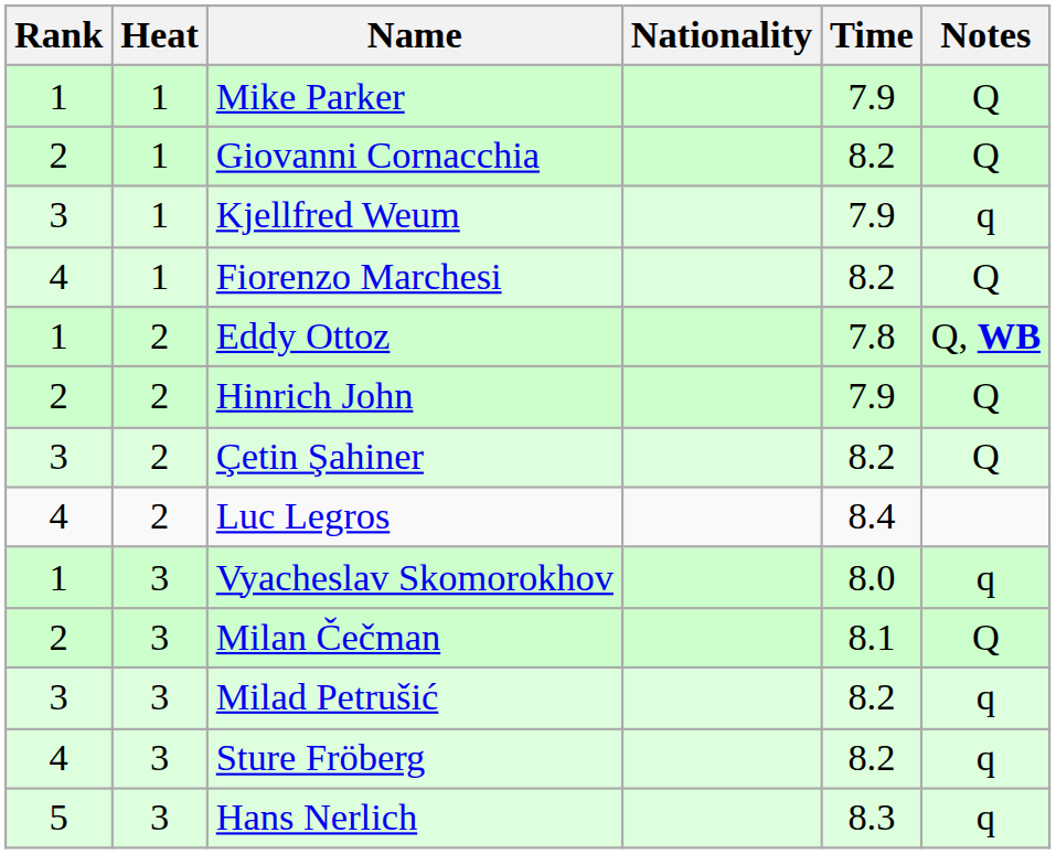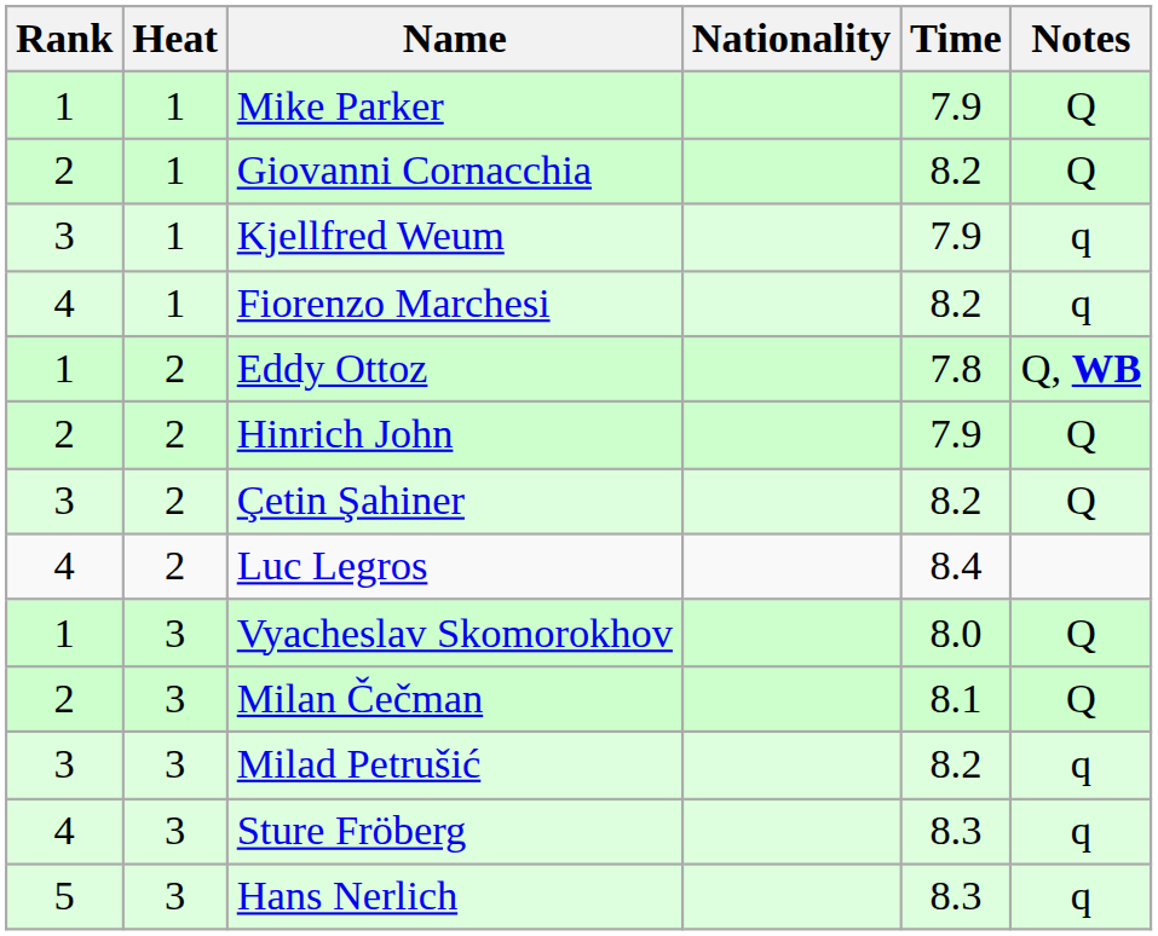 <table class="wikitable sortable" style="text-align:center">
 <tr>
 <th>Rank</th>
 <th>Heat</th>
 <th>Name</th>
 <th>Nationality</th>
 <th>Time</th>
 <th>Notes</th>
 </tr>
 <tr bgcolor=ccffcc>
 <td>1</td>
 <td>1</td>
 <td align="left"><a href='#'>Mike Parker</a></td>
 <td align=left></td>
 <td>7.9</td>
 <td>Q</td>
 </tr>
 <tr bgcolor=ccffcc>
 <td>2</td>
 <td>1</td>
 <td align="left"><a href='#'>Giovanni Cornacchia</a></td>
 <td align=left></td>
 <td>8.2</td>
 <td>Q</td>
 </tr>
 <tr bgcolor=ddffdd>
 <td>3</td>
 <td>1</td>
 <td align="left"><a href='#'>Kjellfred Weum</a></td>
 <td align=left></td>
 <td>7.9</td>
 <td>q</td>
 </tr>
 <tr bgcolor=ddffdd>
 <td>4</td>
 <td>1</td>
 <td align="left"><a href='#'>Fiorenzo Marchesi</a></td>
 <td align=left></td>
 <td>8.2</td>
-<td>Q</td>
+<td>q</td>
 </tr>
 <tr bgcolor=ccffcc>
 <td>1</td>
 <td>2</td>
 <td align="left"><a href='#'>Eddy Ottoz</a></td>
 <td align=left></td>
 <td>7.8</td>
 <td>Q, <strong><a href='#'>WB</a></strong></td>
 </tr>
 <tr bgcolor=ccffcc>
 <td>2</td>
 <td>2</td>
 <td align="left"><a href='#'>Hinrich John</a></td>
 <td align=left></td>
 <td>7.9</td>
 <td>Q</td>
 </tr>
 <tr bgcolor=ddffdd>
 <td>3</td>
 <td>2</td>
 <td align="left"><a href='#'>Çetin Şahiner</a></td>
 <td align=left></td>
 <td>8.2</td>
 <td>Q</td>
 </tr>
 <tr>
 <td>4</td>
 <td>2</td>
 <td align="left"><a href='#'>Luc Legros</a></td>
 <td align=left></td>
 <td>8.4</td>
 <td></td>
 </tr>
 <tr bgcolor=ccffcc>
 <td>1</td>
 <td>3</td>
 <td align="left"><a href='#'>Vyacheslav Skomorokhov</a></td>
 <td align=left></td>
 <td>8.0</td>
-<td>q</td>
+<td>Q</td>
 </tr>
 <tr bgcolor=ccffcc>
 <td>2</td>
 <td>3</td>
 <td align="left"><a href='#'>Milan Čečman</a></td>
 <td align=left></td>
 <td>8.1</td>
 <td>Q</td>
 </tr>
 <tr bgcolor=ddffdd>
 <td>3</td>
 <td>3</td>
 <td align="left"><a href='#'>Milad Petrušić</a></td>
 <td align=left></td>
 <td>8.2</td>
 <td>q</td>
 </tr>
 <tr bgcolor=ddffdd>
 <td>4</td>
 <td>3</td>
 <td align="left"><a href='#'>Sture Fröberg</a></td>
 <td align=left></td>
-<td>8.2</td>
+<td>8.3</td>
 <td>q</td>
 </tr>
 <tr bgcolor=ddffdd>
 <td>5</td>
 <td>3</td>
 <td align="left"><a href='#'>Hans Nerlich</a></td>
 <td align=left></td>
 <td>8.3</td>
 <td>q</td>
 </tr>
 </table>
